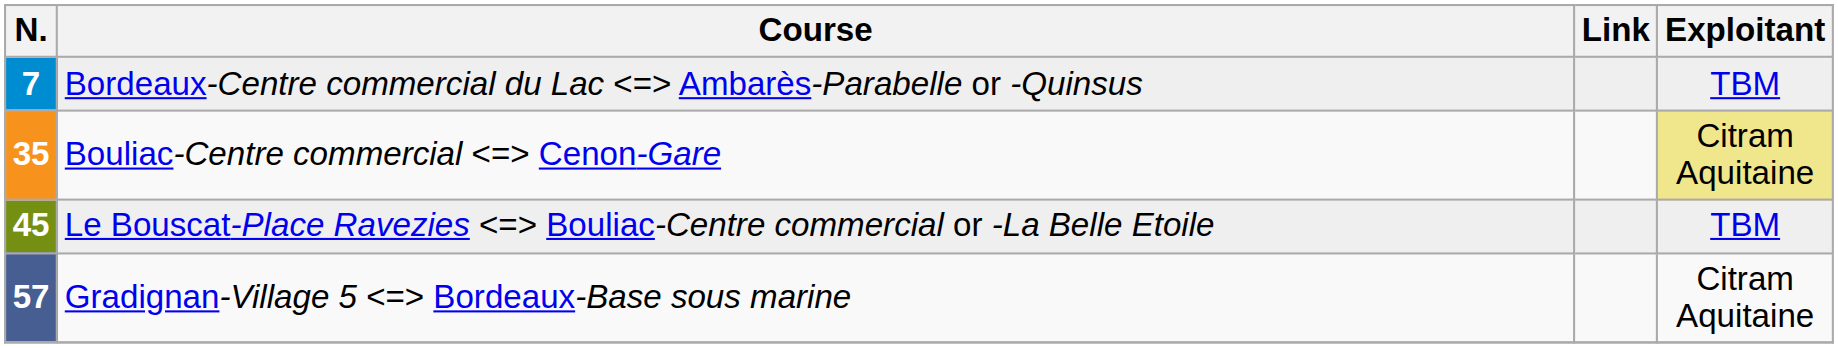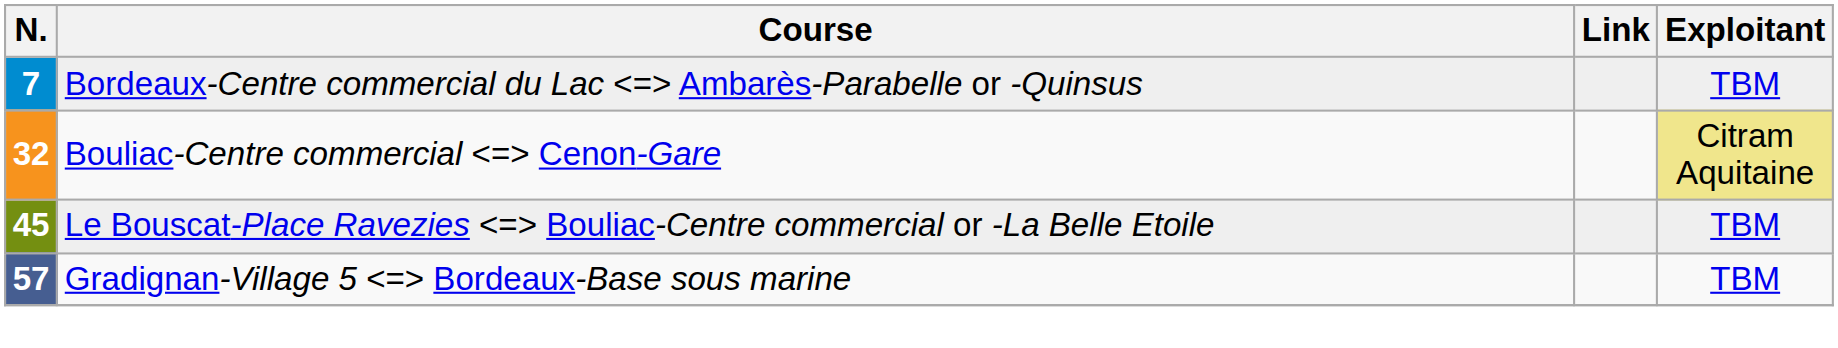 <table class="wikitable" style="margin:0.5em auto">
 <tr>
 <th style="width:5px;">N.</th>
 <th style="width:900px;">Course</th>
 <th style="width:5px;">Link</th>
 <th style="width:75px;">Exploitant</th>
 </tr>
 <tr style="background:#EFEFEF">
 <td style="background:#008CD0; text-align:center; color:white;"><strong>7</strong></td>
 <td><a href='#'>Bordeaux</a><em>-Centre commercial du Lac</em> <=> <a href='#'>Ambarès</a><em>-Parabelle</em> or <em>-Quinsus</em></td>
 <td></td>
 <td style="text-align:center;"><a href='#'>TBM</a></td>
 </tr>
 <tr>
-<td style="background:#f7931d; text-align:center; color:white;"><strong>35</strong></td>
+<td style="background:#f7931d; text-align:center; color:white;"><strong>32</strong></td>
 <td><a href='#'>Bouliac</a><em>-Centre commercial</em> <=> <a href='#'>Cenon<em>-Gare</em></a></td>
 <td></td>
 <td style="background: khaki; text-align:center;">Citram Aquitaine</td>
 </tr>
 <tr style="background:#EFEFEF">
 <td style="background:#748f11; text-align:center; color:white;"><strong>45</strong></td>
 <td><a href='#'>Le Bouscat<em>-Place Ravezies</em></a> <=> <a href='#'>Bouliac</a><em>-Centre commercial</em> or <em>-La Belle Etoile</em></td>
 <td></td>
 <td style="text-align:center;"><a href='#'>TBM</a></td>
 </tr>
 <tr>
 <td style="background:#465e91; text-align:center; color:white;"><strong>57</strong></td>
 <td><a href='#'>Gradignan</a><em>-Village 5</em> <=> <a href='#'>Bordeaux</a><em>-Base sous marine</em></td>
 <td></td>
-<td style="text-align:center;">Citram Aquitaine</td>
+<td style="text-align:center;"><a href='#'>TBM</a></td>
 </tr>
 <tr style="background:#EFEFEF">
 </tr>
 </table>
